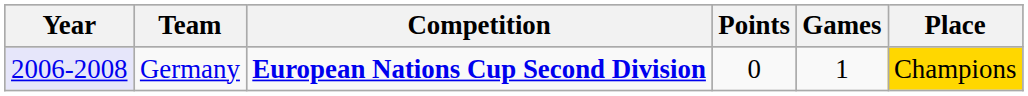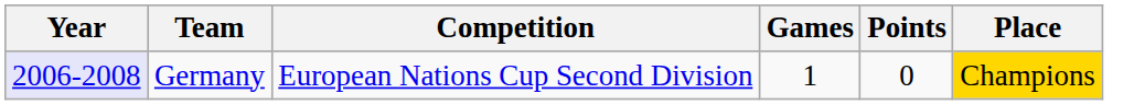 <table class="wikitable">
 <tr>
 <th>Year</th>
 <th>Team</th>
 <th>Competition</th>
+<th>Games</th>
 <th>Points</th>
-<th>Games</th>
 <th>Place</th>
 </tr>
 <tr align="center">
 <td style="background: lavender;"><a href='#'>2006-2008</a></td>
 <td><a href='#'>Germany</a></td>
-<td><strong><a href='#'>European Nations Cup Second Division</a></strong></td>
+<td><a href='#'>European Nations Cup Second Division</a></td>
+<td>1</td>
 <td>0</td>
-<td>1</td>
 <td bgcolor="#FFD700">Champions</td>
 </tr>
 </table>
